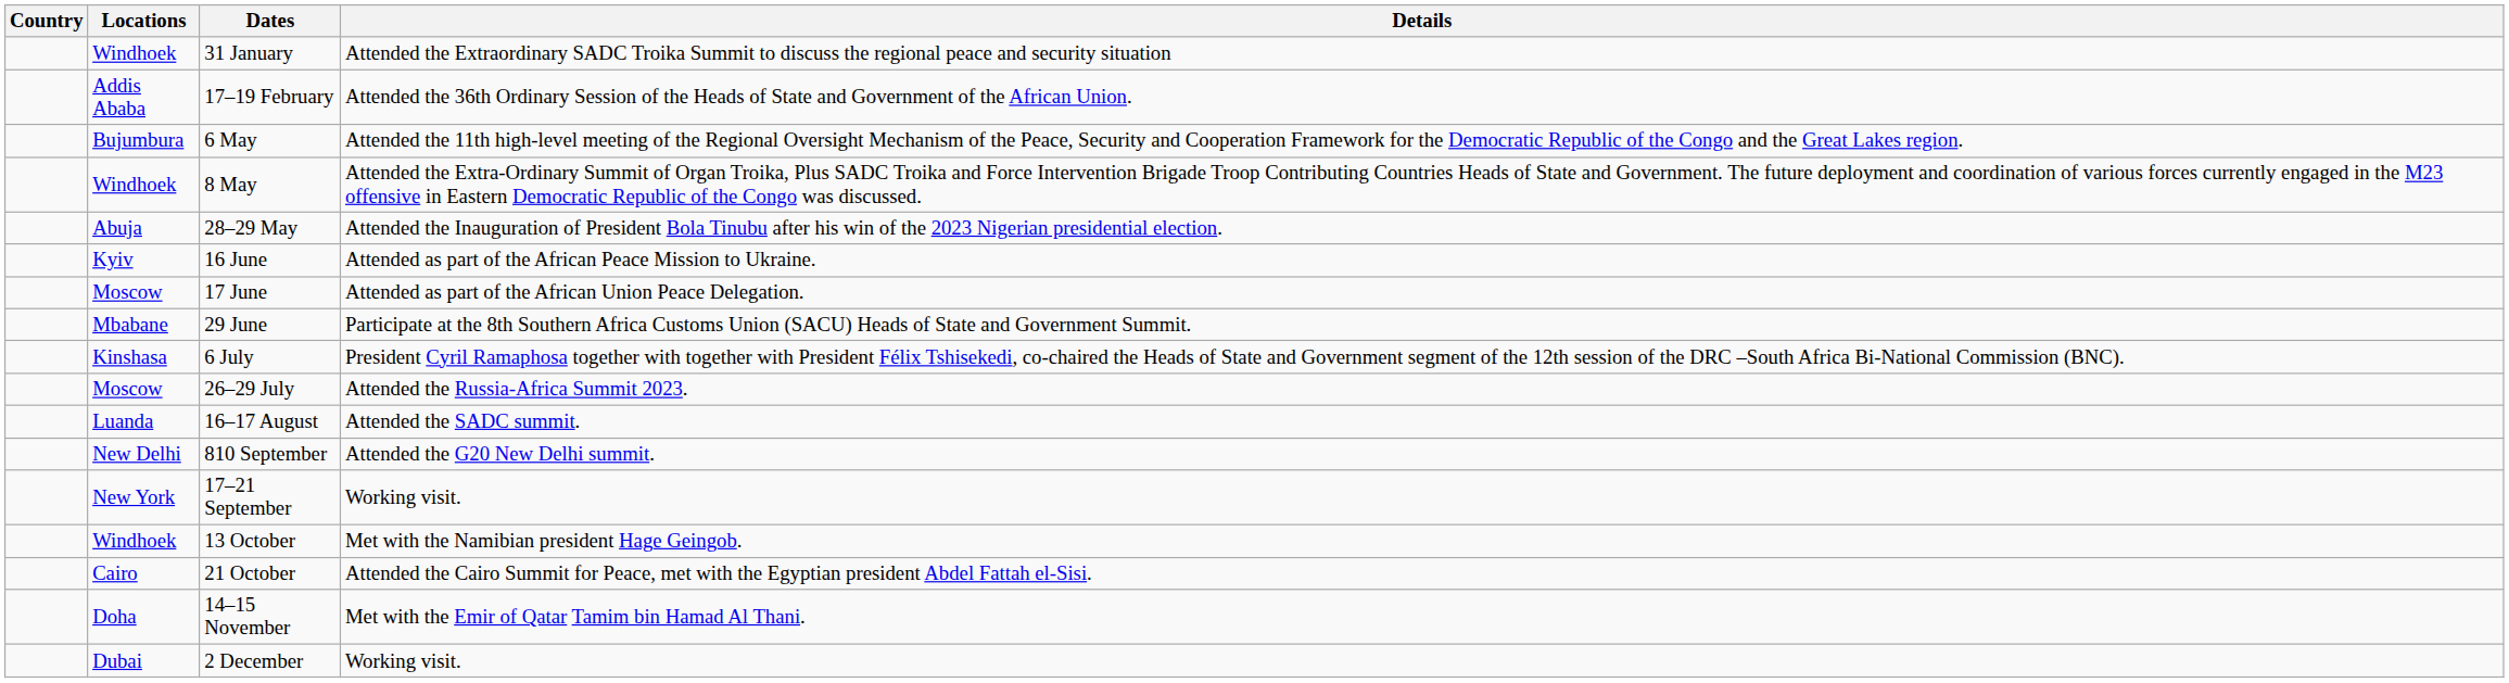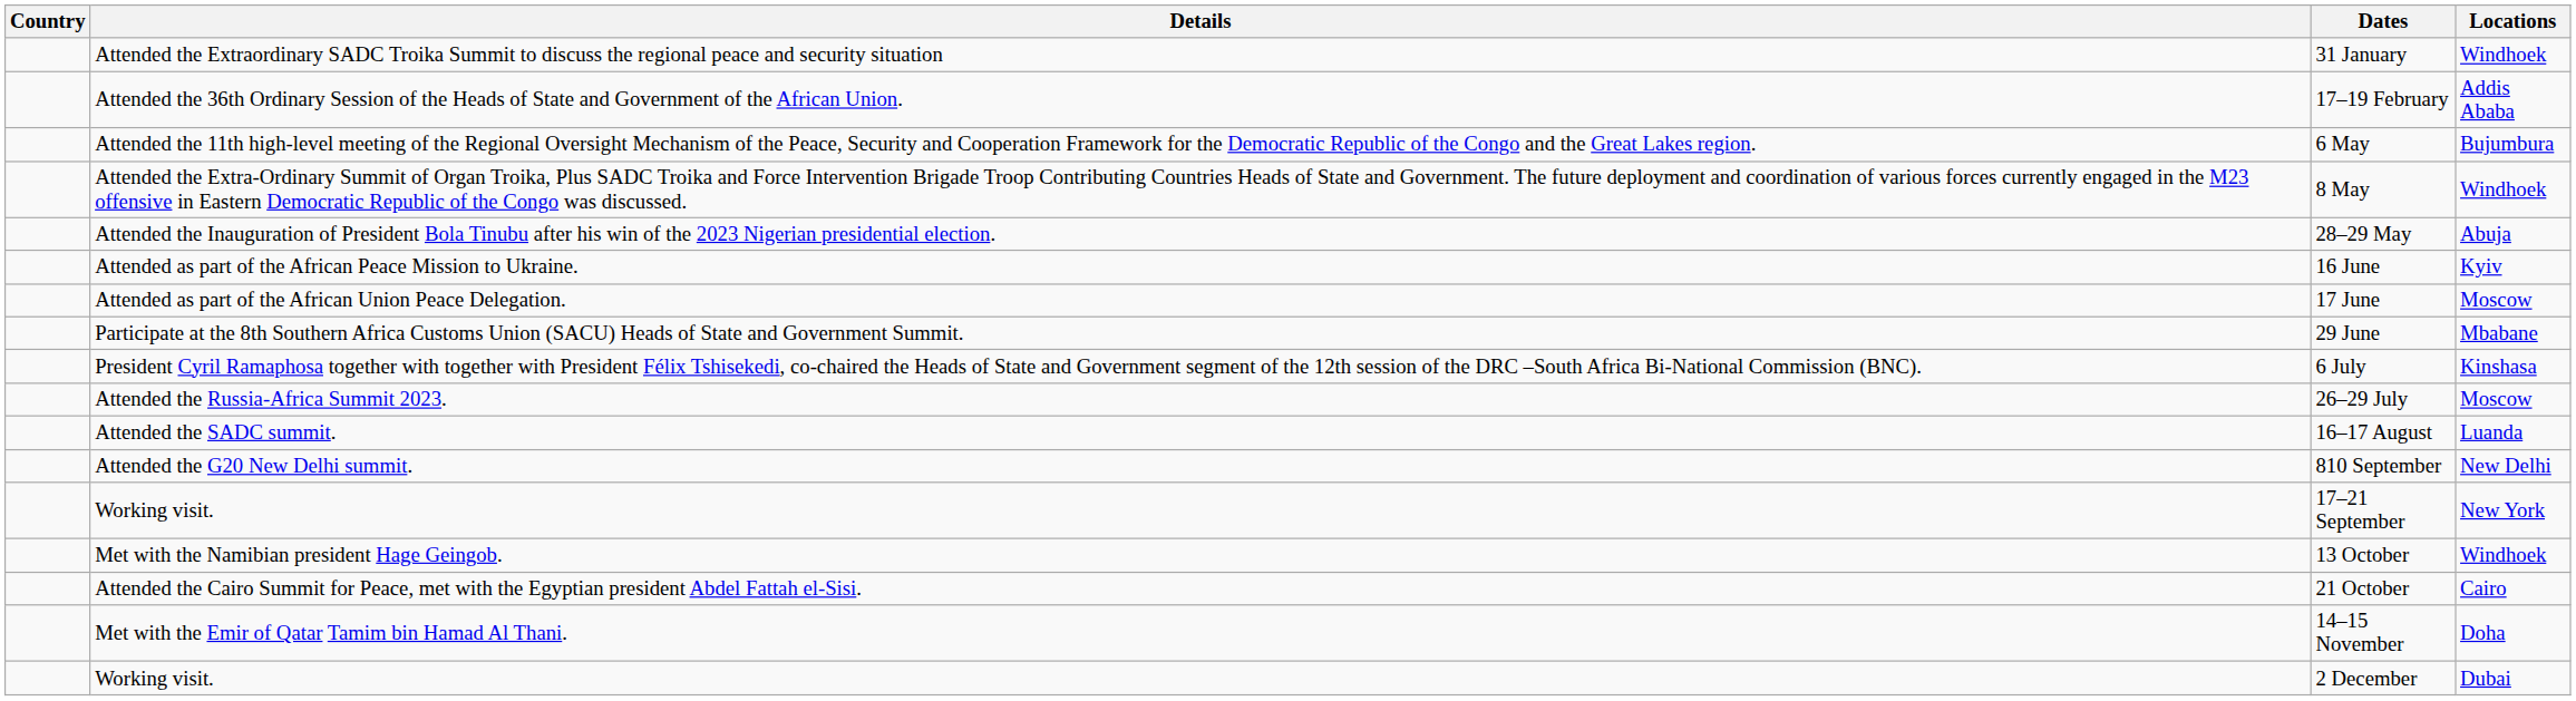 <table class="wikitable sortable">
 <tr>
 <th>Country</th>
+<th>Details</th>
+<th>Dates</th>
 <th>Locations</th>
-<th>Dates</th>
-<th>Details</th>
 </tr>
 <tr>
 <td></td>
+<td>Attended the Extraordinary SADC Troika Summit to discuss the regional peace and security situation</td>
+<td>31 January</td>
 <td><a href='#'>Windhoek</a></td>
-<td>31 January</td>
-<td>Attended the Extraordinary SADC Troika Summit to discuss the regional peace and security situation</td>
 </tr>
 <tr>
 <td></td>
+<td>Attended the 36th Ordinary Session of the Heads of State and Government of the <a href='#'>African Union</a>.</td>
+<td>17–19 February</td>
 <td><a href='#'>Addis Ababa</a></td>
-<td>17–19 February</td>
-<td>Attended the 36th Ordinary Session of the Heads of State and Government of the <a href='#'>African Union</a>.</td>
 </tr>
 <tr>
 <td></td>
+<td>Attended the 11th high-level meeting of the Regional Oversight Mechanism of the Peace, Security and Cooperation Framework for the <a href='#'>Democratic Republic of the Congo</a> and the <a href='#'>Great Lakes region</a>.</td>
+<td>6 May</td>
 <td><a href='#'>Bujumbura</a></td>
-<td>6 May</td>
-<td>Attended the 11th high-level meeting of the Regional Oversight Mechanism of the Peace, Security and Cooperation Framework for the <a href='#'>Democratic Republic of the Congo</a> and the <a href='#'>Great Lakes region</a>.</td>
 </tr>
 <tr>
 <td></td>
+<td>Attended the Extra-Ordinary Summit of Organ Troika, Plus SADC Troika and Force Intervention Brigade Troop Contributing Countries Heads of State and Government. The future deployment and coordination of various forces currently engaged in the <a href='#'>M23 offensive</a> in Eastern <a href='#'>Democratic Republic of the Congo</a> was discussed.</td>
+<td>8 May</td>
 <td><a href='#'>Windhoek</a></td>
-<td>8 May</td>
-<td>Attended the Extra-Ordinary Summit of Organ Troika, Plus SADC Troika and Force Intervention Brigade Troop Contributing Countries Heads of State and Government. The future deployment and coordination of various forces currently engaged in the <a href='#'>M23 offensive</a> in Eastern <a href='#'>Democratic Republic of the Congo</a> was discussed.</td>
 </tr>
 <tr>
 <td></td>
+<td>Attended the Inauguration of President <a href='#'>Bola Tinubu</a> after his win of the <a href='#'>2023 Nigerian presidential election</a>.</td>
+<td>28–29 May</td>
 <td><a href='#'>Abuja</a></td>
-<td>28–29 May</td>
-<td>Attended the Inauguration of President <a href='#'>Bola Tinubu</a> after his win of the <a href='#'>2023 Nigerian presidential election</a>.</td>
 </tr>
 <tr>
 <td></td>
+<td>Attended as part of the African Peace Mission to Ukraine.</td>
+<td>16 June</td>
 <td><a href='#'>Kyiv</a></td>
-<td>16 June</td>
-<td>Attended as part of the African Peace Mission to Ukraine.</td>
 </tr>
 <tr>
 <td></td>
+<td>Attended as part of the African Union Peace Delegation.</td>
+<td>17 June</td>
 <td><a href='#'>Moscow</a></td>
-<td>17 June</td>
-<td>Attended as part of the African Union Peace Delegation.</td>
 </tr>
 <tr>
 <td></td>
+<td>Participate at the 8th Southern Africa Customs Union (SACU) Heads of State and Government Summit.</td>
+<td>29 June</td>
 <td><a href='#'>Mbabane</a></td>
-<td>29 June</td>
-<td>Participate at the 8th Southern Africa Customs Union (SACU) Heads of State and Government Summit.</td>
 </tr>
 <tr>
 <td></td>
+<td>President <a href='#'>Cyril Ramaphosa</a> together with together with President <a href='#'>Félix Tshisekedi</a>, co-chaired the Heads of State and Government segment of the 12th session of the DRC –South Africa Bi-National Commission (BNC).</td>
+<td>6 July</td>
 <td><a href='#'>Kinshasa</a></td>
-<td>6 July</td>
-<td>President <a href='#'>Cyril Ramaphosa</a> together with together with President <a href='#'>Félix Tshisekedi</a>, co-chaired the Heads of State and Government segment of the 12th session of the DRC –South Africa Bi-National Commission (BNC).</td>
 </tr>
 <tr>
 <td></td>
+<td>Attended the <a href='#'>Russia-Africa Summit 2023</a>.</td>
+<td>26–29 July</td>
 <td><a href='#'>Moscow</a></td>
-<td>26–29 July</td>
-<td>Attended the <a href='#'>Russia-Africa Summit 2023</a>.</td>
 </tr>
 <tr>
 <td></td>
+<td>Attended the <a href='#'>SADC summit</a>. </td>
+<td>16–17 August</td>
 <td><a href='#'>Luanda</a></td>
-<td>16–17 August</td>
-<td>Attended the <a href='#'>SADC summit</a>. </td>
 </tr>
 <tr>
 <td></td>
+<td>Attended the <a href='#'>G20 New Delhi summit</a>.</td>
+<td>810 September</td>
 <td><a href='#'>New Delhi</a></td>
-<td>810 September</td>
-<td>Attended the <a href='#'>G20 New Delhi summit</a>.</td>
 </tr>
 <tr>
 <td></td>
+<td>Working visit. </td>
+<td>17–21 September</td>
 <td><a href='#'>New York</a></td>
-<td>17–21 September</td>
-<td>Working visit. </td>
 </tr>
 <tr>
 <td></td>
+<td>Met with the Namibian president <a href='#'>Hage Geingob</a>. </td>
+<td>13 October</td>
 <td><a href='#'>Windhoek</a></td>
-<td>13 October</td>
-<td>Met with the Namibian president <a href='#'>Hage Geingob</a>. </td>
 </tr>
 <tr>
 <td></td>
+<td>Attended the Cairo Summit for Peace, met with the Egyptian president <a href='#'>Abdel Fattah el-Sisi</a>. </td>
+<td>21 October</td>
 <td><a href='#'>Cairo</a></td>
-<td>21 October</td>
-<td>Attended the Cairo Summit for Peace, met with the Egyptian president <a href='#'>Abdel Fattah el-Sisi</a>. </td>
 </tr>
 <tr>
 <td></td>
+<td>Met with the <a href='#'>Emir of Qatar</a> <a href='#'>Tamim bin Hamad Al Thani</a>. </td>
+<td>14–15 November</td>
 <td><a href='#'>Doha</a></td>
-<td>14–15 November</td>
-<td>Met with the <a href='#'>Emir of Qatar</a> <a href='#'>Tamim bin Hamad Al Thani</a>. </td>
 </tr>
 <tr>
 <td></td>
+<td>Working visit. </td>
+<td>2 December</td>
 <td><a href='#'>Dubai</a></td>
-<td>2 December</td>
-<td>Working visit. </td>
 </tr>
 </table>
